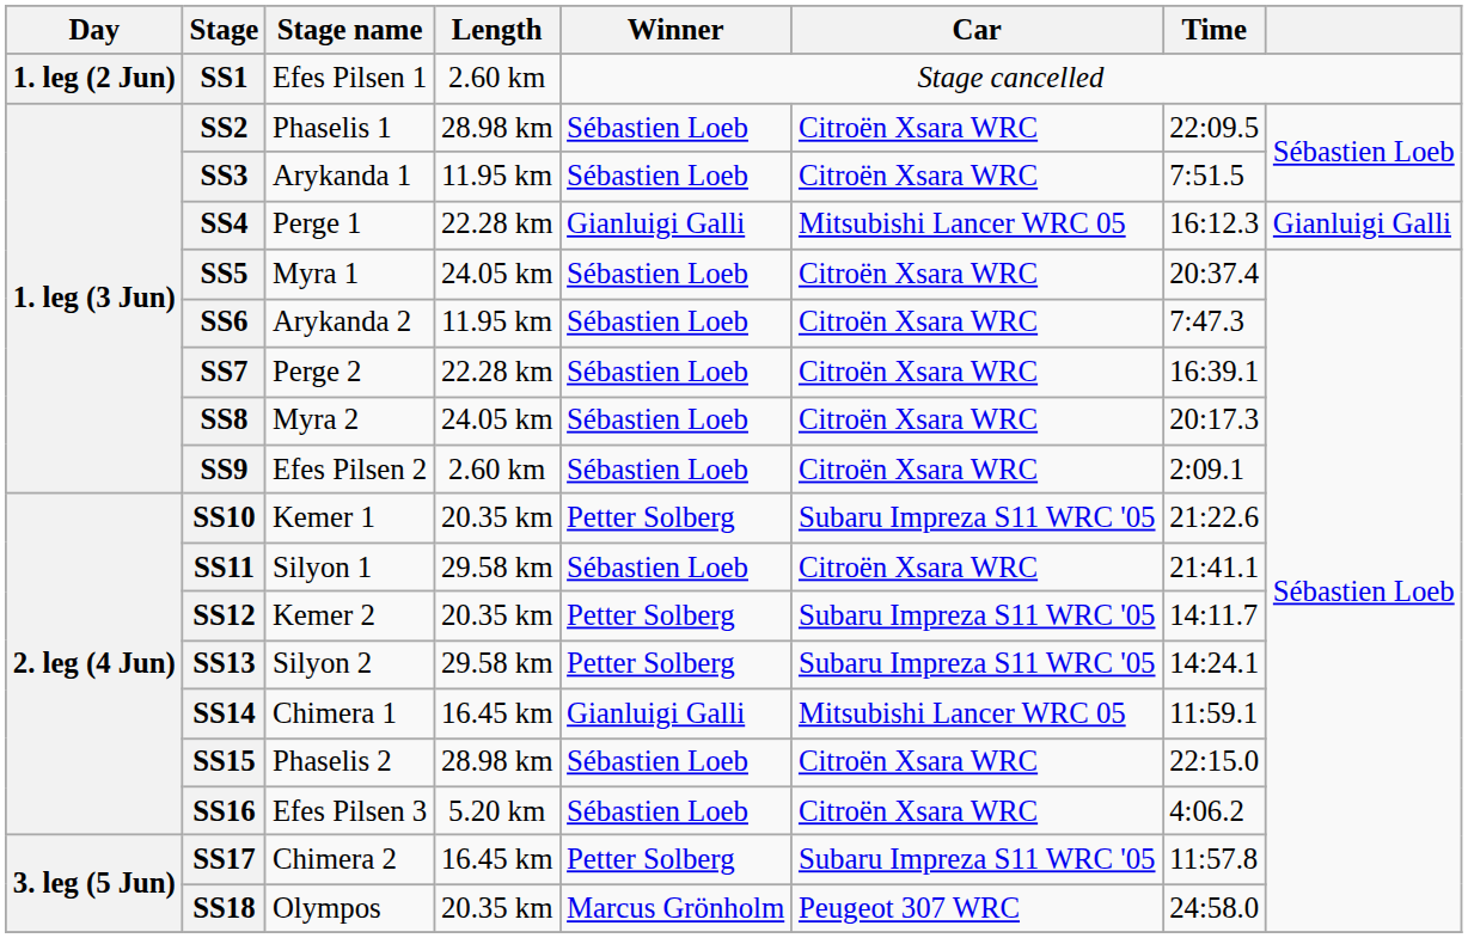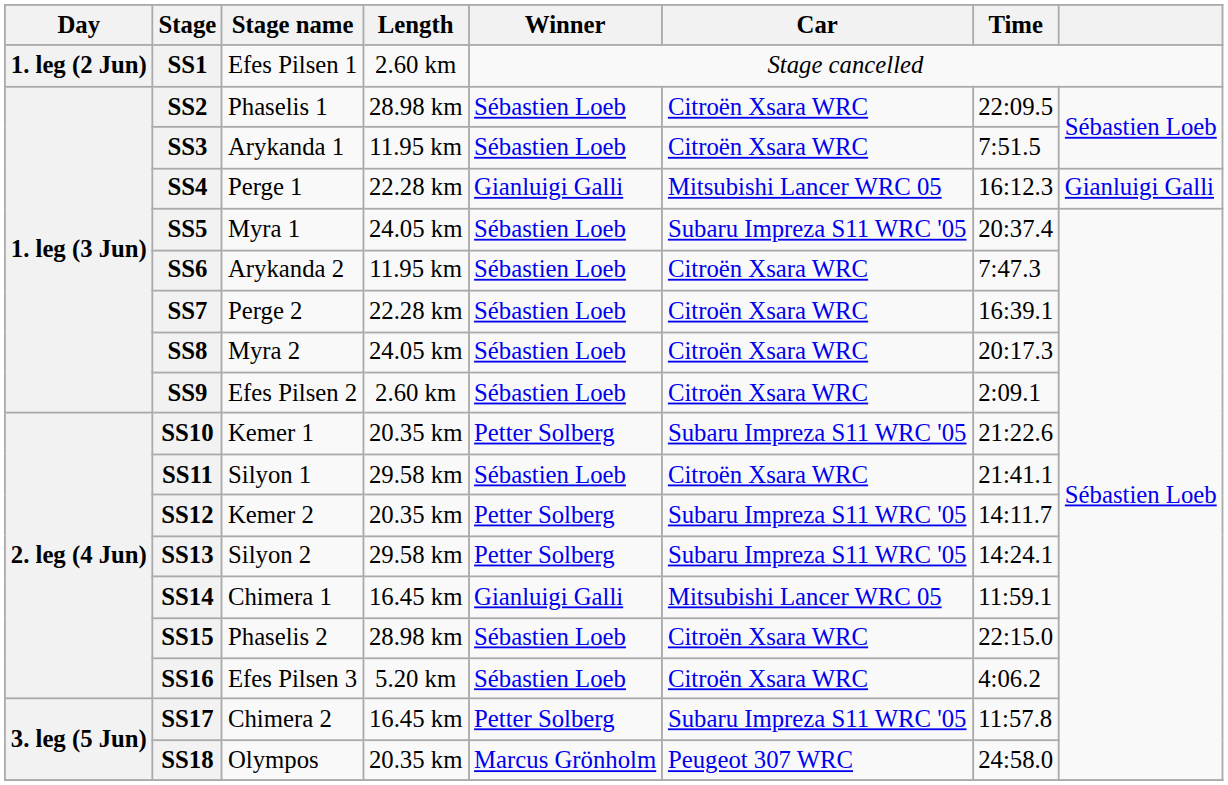 <table class="wikitable" style="font-size: 85%;">
 <tr>
 <th>Day</th>
 <th>Stage</th>
 <th>Stage name</th>
 <th>Length</th>
 <th>Winner</th>
 <th>Car</th>
 <th>Time</th>
 <th></th>
 </tr>
 <tr>
 <th rowspan="1">1. leg (2 Jun)</th>
 <th>SS1</th>
 <td>Efes Pilsen 1</td>
 <td align="center">2.60 km</td>
 <td colspan="4" align="center"><em>Stage cancelled</em></td>
 </tr>
 <tr>
 <th rowspan="8">1. leg (3 Jun)</th>
 <th>SS2</th>
 <td>Phaselis 1</td>
 <td align="center">28.98 km</td>
 <td> <a href='#'>Sébastien Loeb</a></td>
 <td><a href='#'>Citroën Xsara WRC</a></td>
 <td>22:09.5</td>
 <td rowspan="2"> <a href='#'>Sébastien Loeb</a></td>
 </tr>
 <tr>
 <th>SS3</th>
 <td>Arykanda 1</td>
 <td align="center">11.95 km</td>
 <td> <a href='#'>Sébastien Loeb</a></td>
 <td><a href='#'>Citroën Xsara WRC</a></td>
 <td>7:51.5</td>
 </tr>
 <tr>
 <th>SS4</th>
 <td>Perge 1</td>
 <td align="center">22.28 km</td>
 <td> <a href='#'>Gianluigi Galli</a></td>
 <td><a href='#'>Mitsubishi Lancer WRC 05</a></td>
 <td>16:12.3</td>
 <td rowspan="1"> <a href='#'>Gianluigi Galli</a></td>
 </tr>
 <tr>
 <th>SS5</th>
 <td>Myra 1</td>
 <td align="center">24.05 km</td>
 <td> <a href='#'>Sébastien Loeb</a></td>
-<td><a href='#'>Citroën Xsara WRC</a></td>
+<td><a href='#'>Subaru Impreza S11 WRC '05</a></td>
 <td>20:37.4</td>
 <td rowspan="14"> <a href='#'>Sébastien Loeb</a></td>
 </tr>
 <tr>
 <th>SS6</th>
 <td>Arykanda 2</td>
 <td align="center">11.95 km</td>
 <td> <a href='#'>Sébastien Loeb</a></td>
 <td><a href='#'>Citroën Xsara WRC</a></td>
 <td>7:47.3</td>
 </tr>
 <tr>
 <th>SS7</th>
 <td>Perge 2</td>
 <td align="center">22.28 km</td>
 <td> <a href='#'>Sébastien Loeb</a></td>
 <td><a href='#'>Citroën Xsara WRC</a></td>
 <td>16:39.1</td>
 </tr>
 <tr>
 <th>SS8</th>
 <td>Myra 2</td>
 <td align="center">24.05 km</td>
 <td> <a href='#'>Sébastien Loeb</a></td>
 <td><a href='#'>Citroën Xsara WRC</a></td>
 <td>20:17.3</td>
 </tr>
 <tr>
 <th>SS9</th>
 <td>Efes Pilsen 2</td>
 <td align="center">2.60 km</td>
 <td> <a href='#'>Sébastien Loeb</a></td>
 <td><a href='#'>Citroën Xsara WRC</a></td>
 <td>2:09.1</td>
 </tr>
 <tr>
 <th rowspan="7">2. leg (4 Jun)</th>
 <th>SS10</th>
 <td>Kemer 1</td>
 <td align="center">20.35 km</td>
 <td> <a href='#'>Petter Solberg</a></td>
 <td><a href='#'>Subaru Impreza S11 WRC '05</a></td>
 <td>21:22.6</td>
 </tr>
 <tr>
 <th>SS11</th>
 <td>Silyon 1</td>
 <td align="center">29.58 km</td>
 <td> <a href='#'>Sébastien Loeb</a></td>
 <td><a href='#'>Citroën Xsara WRC</a></td>
 <td>21:41.1</td>
 </tr>
 <tr>
 <th>SS12</th>
 <td>Kemer 2</td>
 <td align="center">20.35 km</td>
 <td> <a href='#'>Petter Solberg</a></td>
 <td><a href='#'>Subaru Impreza S11 WRC '05</a></td>
 <td>14:11.7</td>
 </tr>
 <tr>
 <th>SS13</th>
 <td>Silyon 2</td>
 <td align="center">29.58 km</td>
 <td> <a href='#'>Petter Solberg</a></td>
 <td><a href='#'>Subaru Impreza S11 WRC '05</a></td>
 <td>14:24.1</td>
 </tr>
 <tr>
 <th>SS14</th>
 <td>Chimera 1</td>
 <td align="center">16.45 km</td>
 <td> <a href='#'>Gianluigi Galli</a></td>
 <td><a href='#'>Mitsubishi Lancer WRC 05</a></td>
 <td>11:59.1</td>
 </tr>
 <tr>
 <th>SS15</th>
 <td>Phaselis 2</td>
 <td align="center">28.98 km</td>
 <td> <a href='#'>Sébastien Loeb</a></td>
 <td><a href='#'>Citroën Xsara WRC</a></td>
 <td>22:15.0</td>
 </tr>
 <tr>
 <th>SS16</th>
 <td>Efes Pilsen 3</td>
 <td align="center">5.20 km</td>
 <td> <a href='#'>Sébastien Loeb</a></td>
 <td><a href='#'>Citroën Xsara WRC</a></td>
 <td>4:06.2</td>
 </tr>
 <tr>
 <th rowspan="2">3. leg (5 Jun)</th>
 <th>SS17</th>
 <td>Chimera 2</td>
 <td align="center">16.45 km</td>
 <td> <a href='#'>Petter Solberg</a></td>
 <td><a href='#'>Subaru Impreza S11 WRC '05</a></td>
 <td>11:57.8</td>
 </tr>
 <tr>
 <th>SS18</th>
 <td>Olympos</td>
 <td align="center">20.35 km</td>
 <td> <a href='#'>Marcus Grönholm</a></td>
 <td><a href='#'>Peugeot 307 WRC</a></td>
 <td>24:58.0</td>
 </tr>
 <tr>
 </tr>
 </table>
